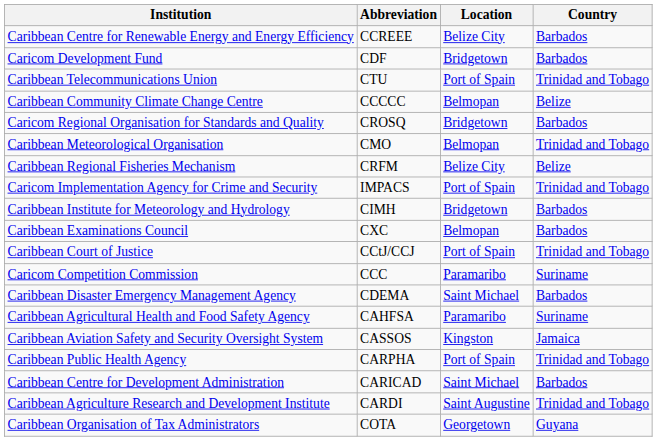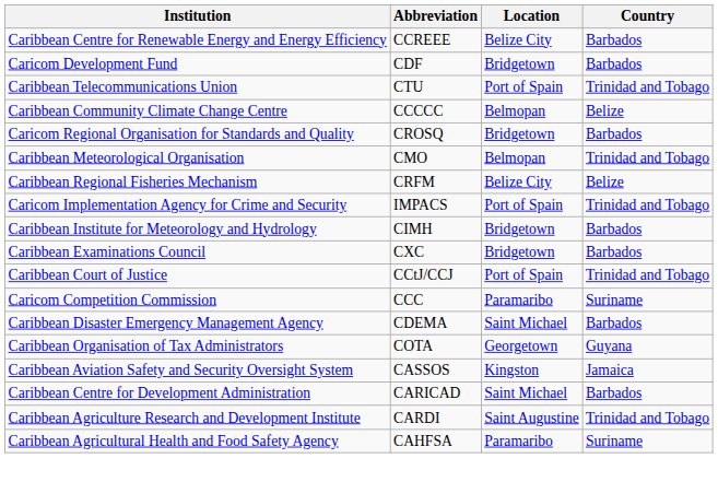 <table class="wikitable sortable">
 <tr>
 <th>Institution</th>
 <th>Abbreviation</th>
 <th>Location</th>
 <th>Country</th>
 </tr>
 <tr>
 <td><a href='#'>Caribbean Centre for Renewable Energy and Energy Efficiency</a></td>
 <td>CCREEE</td>
 <td><a href='#'>Belize City</a></td>
 <td><a href='#'>Barbados</a></td>
 </tr>
 <tr>
 <td><a href='#'>Caricom Development Fund</a></td>
 <td>CDF</td>
 <td><a href='#'>Bridgetown</a></td>
 <td><a href='#'>Barbados</a></td>
 </tr>
 <tr>
 <td><a href='#'>Caribbean Telecommunications Union</a></td>
 <td>CTU</td>
 <td><a href='#'>Port of Spain</a></td>
 <td><a href='#'>Trinidad and Tobago</a></td>
 </tr>
 <tr>
 <td><a href='#'>Caribbean Community Climate Change Centre</a></td>
 <td>CCCCC</td>
 <td><a href='#'>Belmopan</a></td>
 <td><a href='#'>Belize</a></td>
 </tr>
 <tr>
 <td><a href='#'>Caricom Regional Organisation for Standards and Quality</a></td>
 <td>CROSQ</td>
 <td><a href='#'>Bridgetown</a></td>
 <td><a href='#'>Barbados</a></td>
 </tr>
 <tr>
 <td><a href='#'>Caribbean Meteorological Organisation</a></td>
 <td>CMO</td>
 <td><a href='#'>Belmopan</a></td>
 <td><a href='#'>Trinidad and Tobago</a></td>
 </tr>
 <tr>
 <td><a href='#'>Caribbean Regional Fisheries Mechanism</a></td>
 <td>CRFM</td>
 <td><a href='#'>Belize City</a></td>
 <td><a href='#'>Belize</a></td>
 </tr>
 <tr>
 <td><a href='#'>Caricom Implementation Agency for Crime and Security</a></td>
 <td>IMPACS</td>
 <td><a href='#'>Port of Spain</a></td>
 <td><a href='#'>Trinidad and Tobago</a></td>
 </tr>
 <tr>
 <td><a href='#'>Caribbean Institute for Meteorology and Hydrology</a></td>
 <td>CIMH</td>
 <td><a href='#'>Bridgetown</a></td>
 <td><a href='#'>Barbados</a></td>
 </tr>
 <tr>
 <td><a href='#'>Caribbean Examinations Council</a></td>
 <td>CXC</td>
-<td><a href='#'>Belmopan</a></td>
+<td><a href='#'>Bridgetown</a></td>
 <td><a href='#'>Barbados</a></td>
 </tr>
 <tr>
 <td><a href='#'>Caribbean Court of Justice</a></td>
 <td>CCtJ/CCJ</td>
 <td><a href='#'>Port of Spain</a></td>
 <td><a href='#'>Trinidad and Tobago</a></td>
 </tr>
 <tr>
 <td><a href='#'>Caricom Competition Commission</a></td>
 <td>CCC</td>
 <td><a href='#'>Paramaribo</a></td>
 <td><a href='#'>Suriname</a></td>
 </tr>
 <tr>
 <td><a href='#'>Caribbean Disaster Emergency Management Agency</a></td>
 <td>CDEMA</td>
 <td><a href='#'>Saint Michael</a></td>
 <td><a href='#'>Barbados</a></td>
 </tr>
 <tr>
-<td><a href='#'>Caribbean Agricultural Health and Food Safety Agency</a></td>
-<td>CAHFSA</td>
-<td><a href='#'>Paramaribo</a></td>
-<td><a href='#'>Suriname</a></td>
+<td><a href='#'>Caribbean Organisation of Tax Administrators</a></td>
+<td>COTA</td>
+<td><a href='#'>Georgetown</a></td>
+<td><a href='#'>Guyana</a></td>
 </tr>
 <tr>
 <td><a href='#'>Caribbean Aviation Safety and Security Oversight System</a></td>
 <td>CASSOS</td>
 <td><a href='#'>Kingston</a></td>
 <td><a href='#'>Jamaica</a></td>
-</tr>
-<tr>
-<td><a href='#'>Caribbean Public Health Agency</a></td>
-<td>CARPHA</td>
-<td><a href='#'>Port of Spain</a></td>
-<td><a href='#'>Trinidad and Tobago</a></td>
 </tr>
 <tr>
 <td><a href='#'>Caribbean Centre for Development Administration</a></td>
 <td>CARICAD</td>
 <td><a href='#'>Saint Michael</a></td>
 <td><a href='#'>Barbados</a></td>
 </tr>
 <tr>
 <td><a href='#'>Caribbean Agriculture Research and Development Institute</a></td>
 <td>CARDI</td>
 <td><a href='#'>Saint Augustine</a></td>
 <td><a href='#'>Trinidad and Tobago</a></td>
 </tr>
 <tr>
-<td><a href='#'>Caribbean Organisation of Tax Administrators</a></td>
-<td>COTA</td>
-<td><a href='#'>Georgetown</a></td>
-<td><a href='#'>Guyana</a></td>
+<td><a href='#'>Caribbean Agricultural Health and Food Safety Agency</a></td>
+<td>CAHFSA</td>
+<td><a href='#'>Paramaribo</a></td>
+<td><a href='#'>Suriname</a></td>
 </tr>
 </table>
